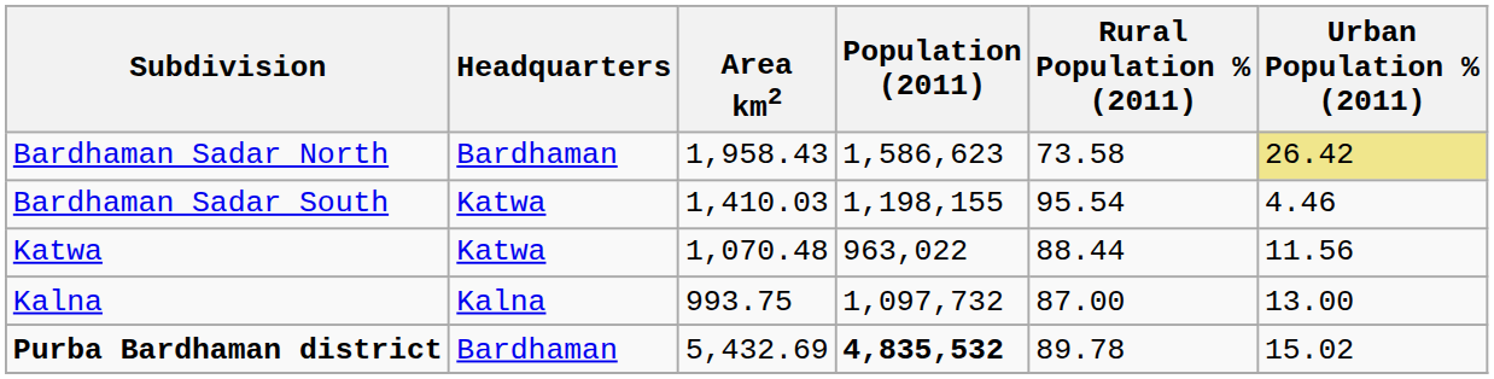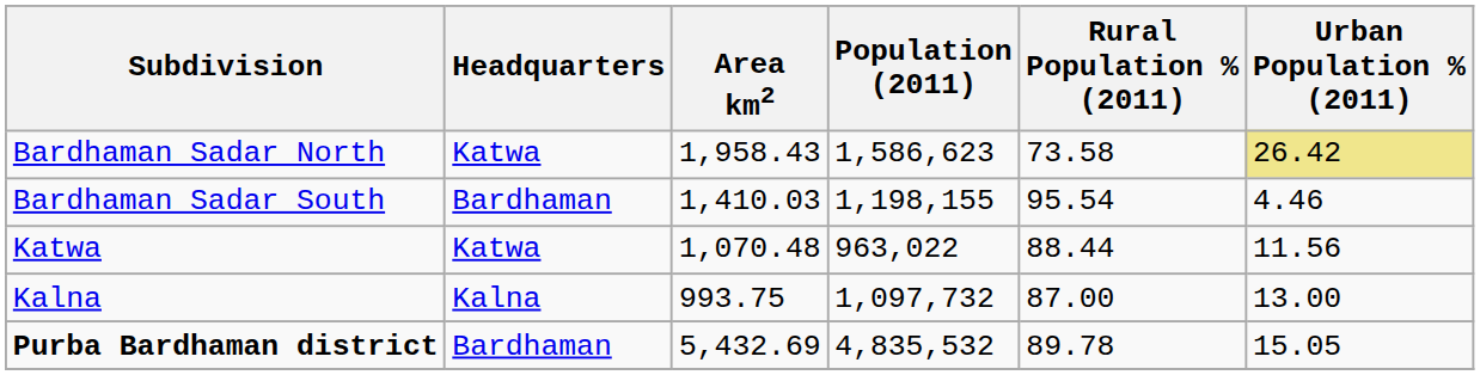 <table class="wikitable sortable">
 <tr>
 <th>Subdivision</th>
 <th>Headquarters</th>
 <th><br>Area<br>km<sup>2</sup></th>
 <th>Population<br>(2011)</th>
 <th>Rural<br>Population %<br>(2011)</th>
 <th>Urban<br> Population % <br>(2011)</th>
 </tr>
 <tr>
 <td><a href='#'>Bardhaman Sadar North</a></td>
-<td><a href='#'>Bardhaman</a></td>
+<td><a href='#'>Katwa</a></td>
 <td>1,958.43</td>
 <td>1,586,623</td>
 <td>73.58</td>
 <td style="background: khaki;">26.42</td>
 </tr>
 <tr>
 <td><a href='#'>Bardhaman Sadar South</a></td>
-<td><a href='#'>Katwa</a></td>
+<td><a href='#'>Bardhaman</a></td>
 <td>1,410.03</td>
 <td>1,198,155</td>
 <td>95.54</td>
 <td>4.46</td>
 </tr>
 <tr>
 <td><a href='#'>Katwa</a></td>
 <td><a href='#'>Katwa</a></td>
 <td>1,070.48</td>
 <td>963,022</td>
 <td>88.44</td>
 <td>11.56</td>
 </tr>
 <tr>
 <td><a href='#'>Kalna</a></td>
 <td><a href='#'>Kalna</a></td>
 <td>993.75</td>
 <td>1,097,732</td>
 <td>87.00</td>
 <td>13.00</td>
 </tr>
 <tr>
 <td><strong>Purba Bardhaman district</strong></td>
 <td><a href='#'>Bardhaman</a></td>
 <td>5,432.69</td>
-<td><strong>4,835,532</strong></td>
+<td>4,835,532</td>
 <td>89.78</td>
-<td>15.02</td>
+<td>15.05</td>
 </tr>
 <tr>
 </tr>
 </table>
